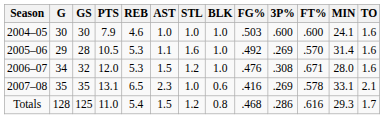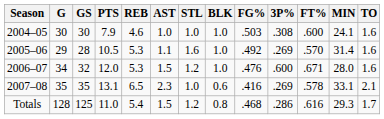 <table class="wikitable" style="text-align: center;">
 <tr>
 <th>Season</th>
 <th>G</th>
 <th>GS</th>
 <th>PTS</th>
 <th>REB</th>
 <th>AST</th>
 <th>STL</th>
 <th>BLK</th>
 <th>FG%</th>
 <th>3P%</th>
 <th>FT%</th>
 <th>MIN</th>
 <th>TO</th>
 </tr>
 <tr>
 <td>2004–05</td>
 <td>30</td>
 <td>30</td>
 <td>7.9</td>
 <td>4.6</td>
 <td>1.0</td>
 <td>1.0</td>
 <td>1.0</td>
 <td>.503</td>
-<td>.600</td>
+<td>.308</td>
 <td>.600</td>
 <td>24.1</td>
 <td>1.6</td>
 </tr>
 <tr>
 <td>2005–06</td>
 <td>29</td>
 <td>28</td>
 <td>10.5</td>
 <td>5.3</td>
 <td>1.1</td>
 <td>1.6</td>
 <td>1.0</td>
 <td>.492</td>
 <td>.269</td>
 <td>.570</td>
 <td>31.4</td>
 <td>1.6</td>
 </tr>
 <tr>
 <td>2006–07</td>
 <td>34</td>
 <td>32</td>
 <td>12.0</td>
 <td>5.3</td>
 <td>1.5</td>
 <td>1.2</td>
 <td>1.0</td>
 <td>.476</td>
-<td>.308</td>
+<td>.600</td>
 <td>.671</td>
 <td>28.0</td>
 <td>1.6</td>
 </tr>
 <tr>
 <td>2007–08</td>
 <td>35</td>
 <td>35</td>
 <td>13.1</td>
 <td>6.5</td>
 <td>2.3</td>
 <td>1.0</td>
 <td>0.6</td>
 <td>.416</td>
 <td>.269</td>
 <td>.578</td>
 <td>33.1</td>
 <td>2.1</td>
 </tr>
 <tr>
 <td>Totals</td>
 <td>128</td>
 <td>125</td>
 <td>11.0</td>
 <td>5.4</td>
 <td>1.5</td>
 <td>1.2</td>
 <td>0.8</td>
 <td>.468</td>
 <td>.286</td>
 <td>.616</td>
 <td>29.3</td>
 <td>1.7</td>
 </tr>
 </table>
